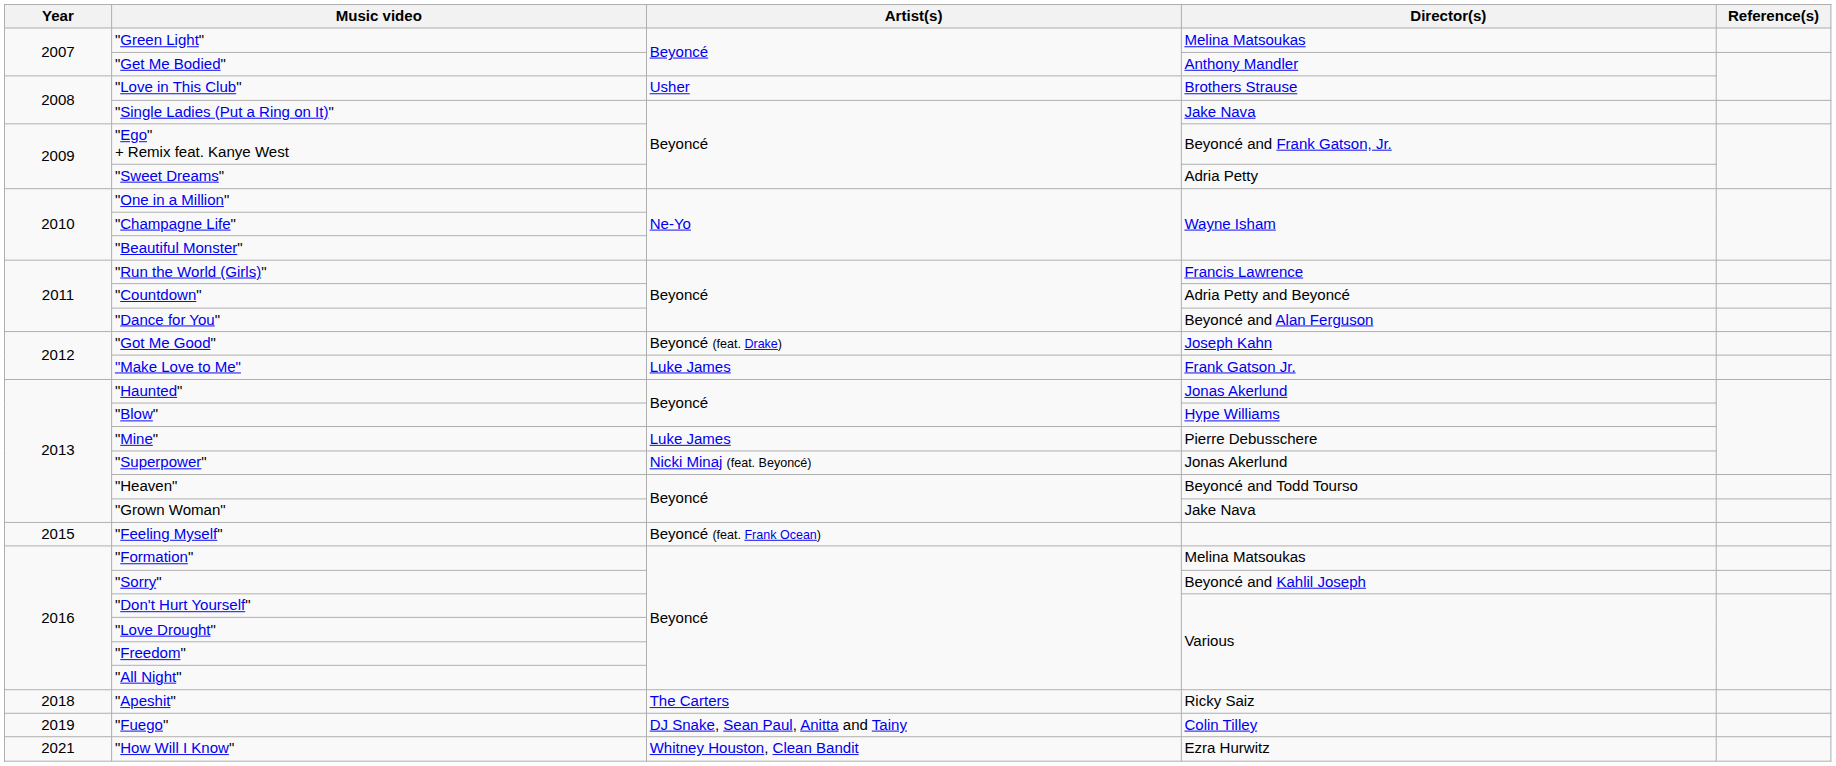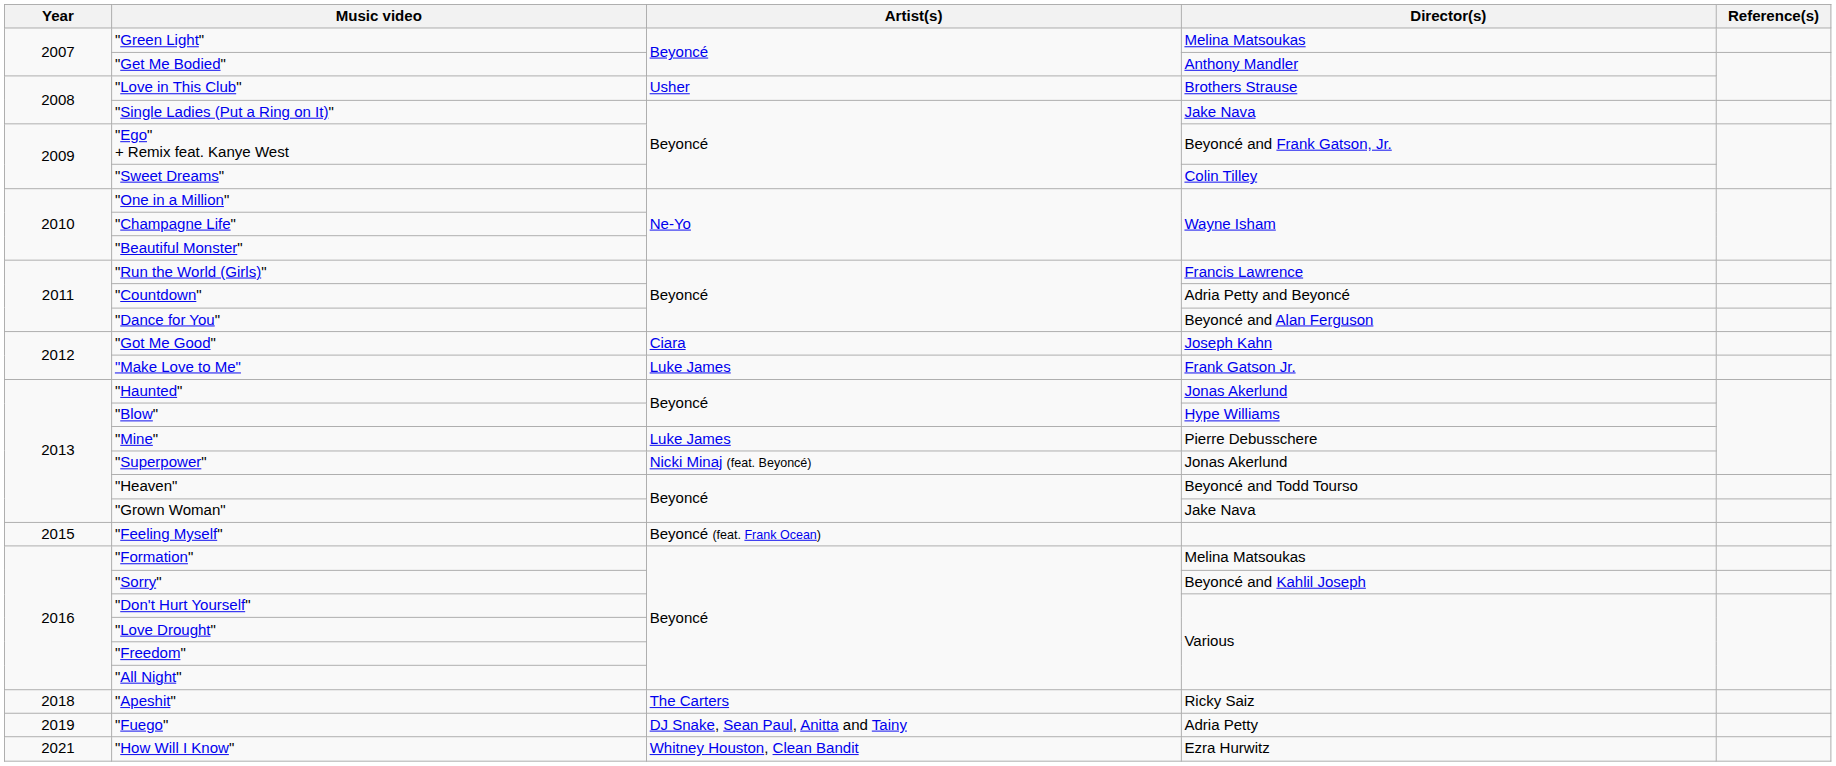 <table class="wikitable" style="width:98%;">
 <tr>
 <th width=3%>Year</th>
 <th style="width:15%;">Music video</th>
 <th style="width:15%;">Artist(s)</th>
 <th style="width:15%;">Director(s)</th>
 <th width=1%>Reference(s)</th>
 </tr>
 <tr>
 <td style="text-align:center;" rowspan="2">2007</td>
 <td>"<a href='#'>Green Light</a>"</td>
 <td rowspan="2"><a href='#'>Beyoncé</a></td>
 <td><a href='#'>Melina Matsoukas</a></td>
 <td style="text-align:center;"></td>
 </tr>
 <tr>
 <td>"<a href='#'>Get Me Bodied</a>"</td>
 <td><a href='#'>Anthony Mandler</a></td>
 <td rowspan="2" style="text-align:center;"></td>
 </tr>
 <tr>
 <td style="text-align:center;" rowspan="2">2008</td>
 <td>"<a href='#'>Love in This Club</a>"</td>
 <td><a href='#'>Usher</a></td>
 <td><a href='#'>Brothers Strause</a></td>
 </tr>
 <tr>
 <td>"<a href='#'>Single Ladies (Put a Ring on It)</a>"</td>
 <td rowspan="3">Beyoncé</td>
 <td><a href='#'>Jake Nava</a></td>
 <td style="text-align:center;"></td>
 </tr>
 <tr>
 <td style="text-align:center;" rowspan="2">2009</td>
 <td>"<a href='#'>Ego</a>"<br>+ Remix feat. Kanye West</td>
 <td>Beyoncé and <a href='#'>Frank Gatson, Jr.</a></td>
 <td rowspan="2" style="text-align:center;"></td>
 </tr>
 <tr>
 <td>"<a href='#'>Sweet Dreams</a>"</td>
-<td>Adria Petty</td>
+<td><a href='#'>Colin Tilley</a></td>
 </tr>
 <tr>
 <td style="text-align:center;" rowspan="3">2010</td>
 <td>"<a href='#'>One in a Million</a>"</td>
 <td rowspan="3"><a href='#'>Ne-Yo</a></td>
 <td rowspan="3"><a href='#'>Wayne Isham</a></td>
 <td rowspan="3" style="text-align:center;"></td>
 </tr>
 <tr>
 <td>"<a href='#'>Champagne Life</a>"</td>
 </tr>
 <tr>
 <td>"<a href='#'>Beautiful Monster</a>"</td>
 </tr>
 <tr>
 <td style="text-align:center;" rowspan="3">2011</td>
 <td>"<a href='#'>Run the World (Girls)</a>"</td>
 <td rowspan="3">Beyoncé</td>
 <td><a href='#'>Francis Lawrence</a></td>
 <td style="text-align:center;"></td>
 </tr>
 <tr>
 <td>"<a href='#'>Countdown</a>"</td>
 <td>Adria Petty and Beyoncé</td>
 <td style="text-align:center;"></td>
 </tr>
 <tr>
 <td>"<a href='#'>Dance for You</a>"</td>
 <td>Beyoncé and <a href='#'>Alan Ferguson</a></td>
 <td style="text-align:center;"></td>
 </tr>
 <tr>
 <td style="text-align:center;" rowspan="2">2012</td>
 <td>"<a href='#'>Got Me Good</a>"</td>
-<td>Beyoncé <small>(feat. <a href='#'>Drake</a>)</small></td>
+<td><a href='#'>Ciara</a></td>
 <td><a href='#'>Joseph Kahn</a></td>
 <td style="text-align:center;"></td>
 </tr>
 <tr>
 <td><a href='#'>"Make Love to Me"</a></td>
 <td><a href='#'>Luke James</a></td>
 <td><a href='#'>Frank Gatson Jr.</a></td>
 <td style="text-align:center;"></td>
 </tr>
 <tr>
 <td style="text-align:center;" rowspan="6">2013</td>
 <td>"<a href='#'>Haunted</a>"</td>
 <td rowspan="2">Beyoncé</td>
 <td><a href='#'>Jonas Akerlund</a></td>
 <td rowspan="4" style="text-align:center;"></td>
 </tr>
 <tr>
 <td>"<a href='#'>Blow</a>"</td>
 <td><a href='#'>Hype Williams</a></td>
 </tr>
 <tr>
 <td>"<a href='#'>Mine</a>"</td>
 <td><a href='#'>Luke James</a></td>
 <td>Pierre Debusschere</td>
 </tr>
 <tr>
 <td>"<a href='#'>Superpower</a>"</td>
 <td><a href='#'>Nicki Minaj</a> <small>(feat. Beyoncé)</small></td>
 <td>Jonas Akerlund</td>
 </tr>
 <tr>
 <td>"Heaven"</td>
 <td rowspan="2">Beyoncé</td>
 <td>Beyoncé and Todd Tourso</td>
 <td style="text-align:center;"></td>
 </tr>
 <tr>
 <td>"Grown Woman"</td>
 <td>Jake Nava</td>
 <td style="text-align:center;"></td>
 </tr>
 <tr>
 <td style="text-align:center;">2015</td>
 <td>"<a href='#'>Feeling Myself</a>"</td>
 <td>Beyoncé <small>(feat. <a href='#'>Frank Ocean</a>)</small></td>
 <td></td>
 <td style="text-align:center;"></td>
 </tr>
 <tr>
 <td style="text-align:center;" rowspan="6">2016</td>
 <td>"<a href='#'>Formation</a>"</td>
 <td rowspan="6">Beyoncé</td>
 <td>Melina Matsoukas</td>
 <td style="text-align:center;"></td>
 </tr>
 <tr>
 <td>"<a href='#'>Sorry</a>"</td>
 <td>Beyoncé and <a href='#'>Kahlil Joseph</a></td>
 <td style="text-align:center;"></td>
 </tr>
 <tr>
 <td>"<a href='#'>Don't Hurt Yourself</a>"</td>
 <td rowspan="4">Various</td>
 <td rowspan="4" style="text-align:center;"></td>
 </tr>
 <tr>
 <td>"<a href='#'>Love Drought</a>"</td>
 </tr>
 <tr>
 <td>"<a href='#'>Freedom</a>"</td>
 </tr>
 <tr>
 <td>"<a href='#'>All Night</a>"</td>
 </tr>
 <tr>
 <td style="text-align:center;">2018</td>
 <td>"<a href='#'>Apeshit</a>"</td>
 <td><a href='#'>The Carters</a></td>
 <td>Ricky Saiz</td>
 <td style="text-align:center;"></td>
 </tr>
 <tr>
 <td style="text-align:center;">2019</td>
 <td>"<a href='#'>Fuego</a>"</td>
 <td><a href='#'>DJ Snake</a>, <a href='#'>Sean Paul</a>, <a href='#'>Anitta</a> and <a href='#'>Tainy</a></td>
-<td><a href='#'>Colin Tilley</a></td>
+<td>Adria Petty</td>
 <td style="text-align:center;"></td>
 </tr>
 <tr>
 <td style="text-align:center;">2021</td>
 <td>"<a href='#'>How Will I Know</a>"</td>
 <td><a href='#'>Whitney Houston</a>, <a href='#'>Clean Bandit</a></td>
 <td>Ezra Hurwitz</td>
 <td></td>
 </tr>
 </table>
